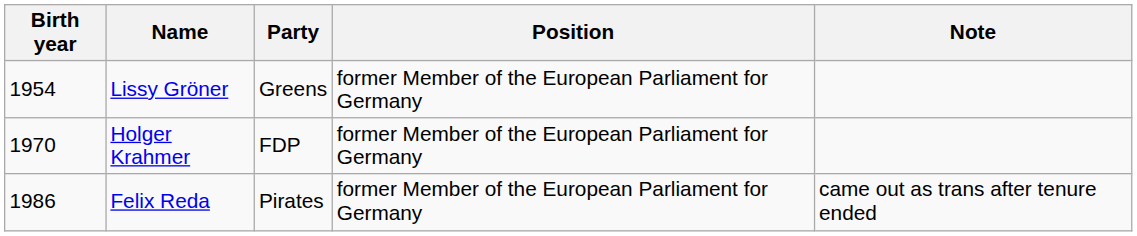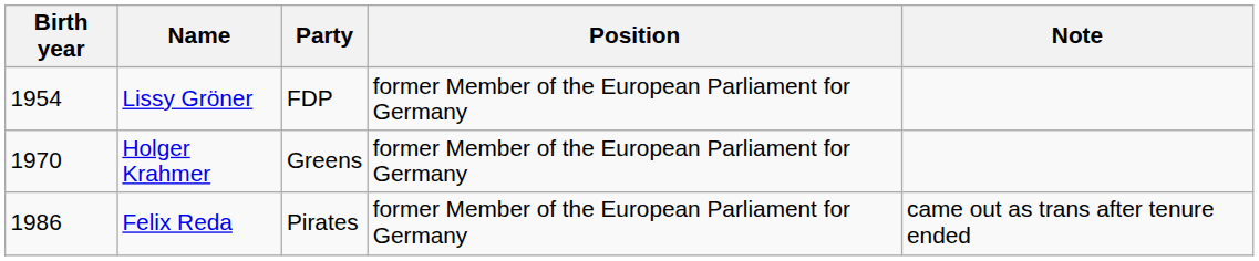 <table class="wikitable sortable">
 <tr>
 <th>Birth year</th>
 <th>Name</th>
 <th>Party</th>
 <th>Position</th>
 <th>Note</th>
 </tr>
 <tr>
 <td>1954</td>
 <td><a href='#'>Lissy Gröner</a></td>
-<td>Greens</td>
+<td>FDP</td>
 <td>former Member of the European Parliament for Germany</td>
 <td></td>
 </tr>
 <tr>
 <td>1970</td>
 <td><a href='#'>Holger Krahmer</a></td>
-<td>FDP</td>
+<td>Greens</td>
 <td>former Member of the European Parliament for Germany</td>
 <td></td>
 </tr>
 <tr>
 <td>1986</td>
 <td><a href='#'>Felix Reda</a></td>
 <td>Pirates</td>
 <td>former Member of the European Parliament for Germany</td>
 <td>came out as trans after tenure ended</td>
 </tr>
 </table>
